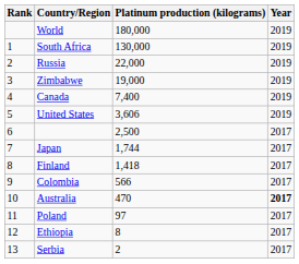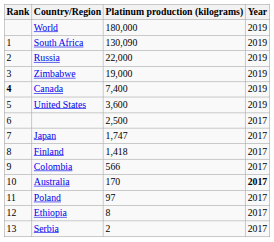 <table class="wikitable sortable">
 <tr>
 <th>Rank</th>
 <th>Country/Region</th>
 <th>Platinum production (kilograms)</th>
 <th>Year</th>
 </tr>
 <tr>
 <td></td>
 <td><a href='#'>World</a></td>
 <td align="left">180,000</td>
 <td>2019</td>
 </tr>
 <tr>
 <td>1</td>
 <td> <a href='#'>South Africa</a></td>
-<td align="left">130,000</td>
+<td align="left">130,090</td>
 <td>2019</td>
 </tr>
 <tr>
 <td>2</td>
 <td> <a href='#'>Russia</a></td>
 <td align="left">22,000</td>
 <td>2019</td>
 </tr>
 <tr>
 <td>3</td>
 <td> <a href='#'>Zimbabwe</a></td>
 <td align="left">19,000</td>
 <td>2019</td>
 </tr>
 <tr>
-<td>4</td>
+<td><strong>4</strong></td>
 <td> <a href='#'>Canada</a></td>
 <td align="left">7,400</td>
 <td>2019</td>
 </tr>
 <tr>
 <td>5</td>
 <td> <a href='#'>United States</a></td>
-<td align="left">3,606</td>
+<td align="left">3,600</td>
 <td>2019</td>
 </tr>
 <tr>
 <td>6</td>
 <td></td>
 <td>2,500</td>
 <td>2017</td>
 </tr>
 <tr>
 <td>7</td>
 <td> <a href='#'>Japan</a></td>
-<td align="left">1,744</td>
+<td align="left">1,747</td>
 <td>2017</td>
 </tr>
 <tr>
 <td>8</td>
 <td> <a href='#'>Finland</a></td>
 <td align="left">1,418</td>
 <td>2017</td>
 </tr>
 <tr>
 <td>9</td>
 <td> <a href='#'>Colombia</a></td>
 <td align="left">566</td>
 <td>2017</td>
 </tr>
 <tr>
 <td>10</td>
 <td> <a href='#'>Australia</a></td>
-<td align="left">470</td>
+<td align="left">170</td>
 <td><strong>2017</strong></td>
 </tr>
 <tr>
 <td>11</td>
 <td> <a href='#'>Poland</a></td>
 <td align="left">97</td>
 <td>2017</td>
 </tr>
 <tr>
 <td>12</td>
 <td> <a href='#'>Ethiopia</a></td>
 <td align="left">8</td>
 <td>2017</td>
 </tr>
 <tr>
 <td>13</td>
 <td> <a href='#'>Serbia</a></td>
 <td align="left">2</td>
 <td>2017</td>
 </tr>
 </table>
